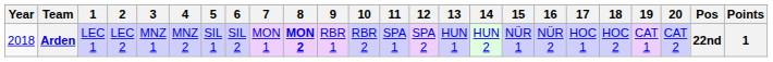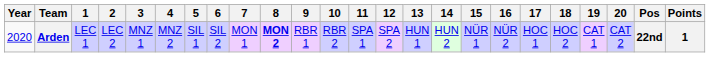 <table class="wikitable" style="text-align:center; font-size:85%">
 <tr>
 <th>Year</th>
 <th>Team</th>
 <th>1</th>
 <th>2</th>
 <th>3</th>
 <th>4</th>
 <th>5</th>
 <th>6</th>
 <th>7</th>
 <th>8</th>
 <th>9</th>
 <th>10</th>
 <th>11</th>
 <th>12</th>
 <th>13</th>
 <th>14</th>
 <th>15</th>
 <th>16</th>
 <th>17</th>
 <th>18</th>
 <th>19</th>
 <th>20</th>
 <th>Pos</th>
 <th>Points</th>
 </tr>
 <tr>
-<td><a href='#'>2018</a></td>
+<td><a href='#'>2020</a></td>
 <th nowrap><a href='#'>Arden</a></th>
 <td style="background:#cfcfff;"><a href='#'>LEC<br>1</a><br></td>
 <td style="background:#cfcfff;"><a href='#'>LEC<br>2</a><br></td>
 <td style="background:#cfcfff;"><a href='#'>MNZ<br>1</a><br></td>
 <td style="background:#cfcfff;"><a href='#'>MNZ<br>2</a><br></td>
 <td style="background:#cfcfff;"><a href='#'>SIL<br>1</a><br></td>
 <td style="background:#cfcfff;"><a href='#'>SIL<br>2</a><br></td>
 <td style="background:#efcfff;"><a href='#'>MON<br>1</a><br></td>
 <td style="background:#efcfff;"><strong><a href='#'>MON<br>2</a><br></strong></td>
 <td style="background:#efcfff;"><a href='#'>RBR<br>1</a><br></td>
 <td style="background:#cfcfff;"><a href='#'>RBR<br>2</a><br></td>
 <td style="background:#cfcfff;"><a href='#'>SPA<br>1</a><br></td>
 <td style="background:#efcfff;"><a href='#'>SPA<br>2</a><br></td>
 <td style="background:#cfcfff;"><a href='#'>HUN<br>1</a><br></td>
 <td style="background:#dfffdf;"><a href='#'>HUN<br>2</a><br></td>
 <td style="background:#cfcfff;"><a href='#'>NÜR<br>1</a><br></td>
 <td style="background:#cfcfff;"><a href='#'>NÜR<br>2</a><br></td>
 <td style="background:#cfcfff;"><a href='#'>HOC<br>1</a><br></td>
 <td style="background:#cfcfff;"><a href='#'>HOC<br>2</a><br></td>
 <td style="background:#efcfff;"><a href='#'>CAT<br>1</a><br></td>
 <td style="background:#cfcfff;"><a href='#'>CAT<br>2</a><br></td>
 <th>22nd</th>
 <th>1</th>
 </tr>
 </table>
